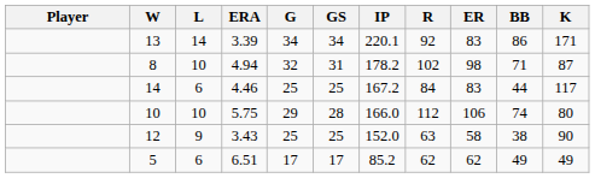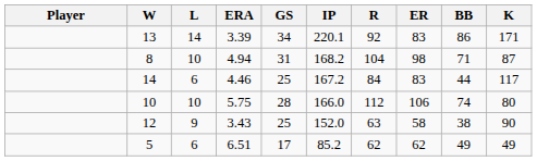 <table class="wikitable sortable">
 <tr>
 <th bgcolor="#DDDDFF" width="19%">Player</th>
 <th bgcolor="#DDDDFF" width="7%">W</th>
 <th bgcolor="#DDDDFF" width="7%">L</th>
 <th bgcolor="#DDDDFF" width="7%">ERA</th>
-<th bgcolor="#DDDDFF" width="7%">G</th>
 <th bgcolor="#DDDDFF" width="7%">GS</th>
 <th bgcolor="#DDDDFF" width="7%">IP</th>
 <th bgcolor="#DDDDFF" width="7%">R</th>
 <th bgcolor="#DDDDFF" width="7%">ER</th>
 <th bgcolor="#DDDDFF" width="7%">BB</th>
 <th bgcolor="#DDDDFF" width="7%">K</th>
 </tr>
 <tr align="center">
 <td></td>
 <td>13</td>
 <td>14</td>
 <td>3.39</td>
 <td>34</td>
-<td>34</td>
 <td>220.1</td>
 <td>92</td>
 <td>83</td>
 <td>86</td>
 <td>171</td>
 </tr>
 <tr align="center">
 <td></td>
 <td>8</td>
 <td>10</td>
 <td>4.94</td>
-<td>32</td>
 <td>31</td>
-<td>178.2</td>
-<td>102</td>
+<td>168.2</td>
+<td>104</td>
 <td>98</td>
 <td>71</td>
 <td>87</td>
 </tr>
 <tr align="center">
 <td></td>
 <td>14</td>
 <td>6</td>
 <td>4.46</td>
-<td>25</td>
 <td>25</td>
 <td>167.2</td>
 <td>84</td>
 <td>83</td>
 <td>44</td>
 <td>117</td>
 </tr>
 <tr align="center">
 <td></td>
 <td>10</td>
 <td>10</td>
 <td>5.75</td>
-<td>29</td>
 <td>28</td>
 <td>166.0</td>
 <td>112</td>
 <td>106</td>
 <td>74</td>
 <td>80</td>
 </tr>
 <tr align="center">
 <td></td>
 <td>12</td>
 <td>9</td>
 <td>3.43</td>
 <td>25</td>
-<td>25</td>
 <td>152.0</td>
 <td>63</td>
 <td>58</td>
 <td>38</td>
 <td>90</td>
 </tr>
 <tr align="center">
 <td></td>
 <td>5</td>
 <td>6</td>
 <td>6.51</td>
 <td>17</td>
-<td>17</td>
 <td>85.2</td>
 <td>62</td>
 <td>62</td>
 <td>49</td>
 <td>49</td>
 </tr>
 </table>
